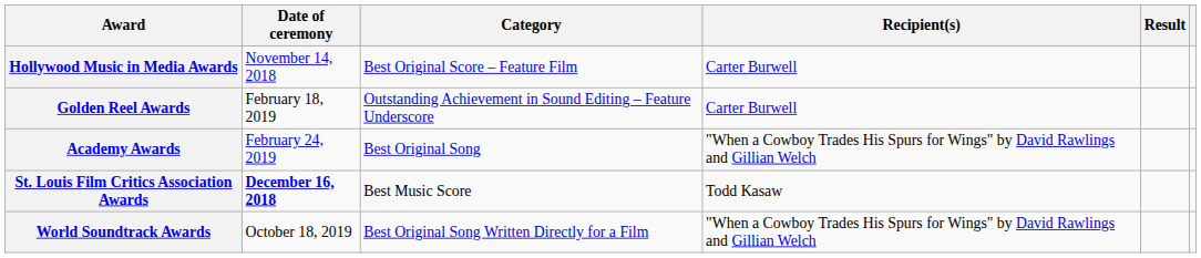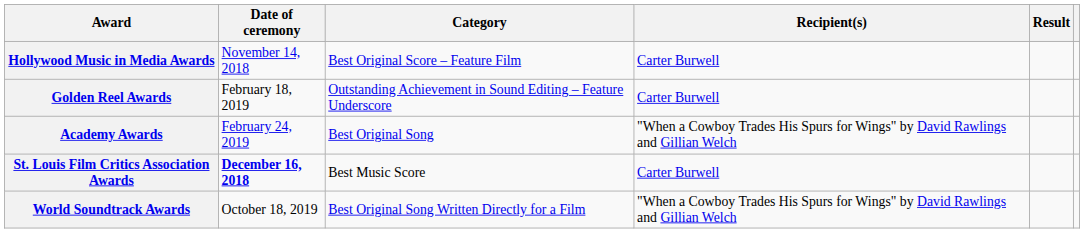 <table class="wikitable plainrowheaders sortable" style="width:99%;">
 <tr style="background:#ccc; text-align:center;">
 <th scope="col">Award</th>
 <th scope="col">Date of ceremony</th>
 <th scope="col">Category</th>
 <th scope="col">Recipient(s)</th>
 <th scope="col">Result</th>
 <th scope="col" class="unsortable"></th>
 </tr>
 <tr>
 <th scope="row"><a href='#'>Hollywood Music in Media Awards</a></th>
 <td><a href='#'>November 14, 2018</a></td>
 <td><a href='#'>Best Original Score – Feature Film</a></td>
 <td><a href='#'>Carter Burwell</a></td>
 <td></td>
 <td style="text-align:center;"><br></td>
 </tr>
 <tr>
 <th scope="row"><a href='#'>Golden Reel Awards</a></th>
 <td>February 18, 2019</td>
 <td><a href='#'>Outstanding Achievement in Sound Editing – Feature Underscore</a></td>
 <td><a href='#'>Carter Burwell</a></td>
 <td></td>
 <td style="text-align:center;"></td>
 </tr>
 <tr>
 <th scope="row"><a href='#'>Academy Awards</a></th>
 <td><a href='#'>February 24, 2019</a></td>
 <td><a href='#'>Best Original Song</a></td>
 <td>"When a Cowboy Trades His Spurs for Wings" by <a href='#'>David Rawlings</a> and <a href='#'>Gillian Welch</a></td>
 <td></td>
 <td style="text-align:center;"><br></td>
 </tr>
 <tr>
 <th scope="row"><a href='#'>St. Louis Film Critics Association Awards</a></th>
 <td><strong><a href='#'>December 16, 2018</a></strong></td>
 <td>Best Music Score</td>
-<td>Todd Kasaw </td>
+<td><a href='#'>Carter Burwell</a></td>
 <td></td>
 <td style="text-align:center;"><br></td>
 </tr>
 <tr>
 <th scope="row"><a href='#'>World Soundtrack Awards</a></th>
 <td>October 18, 2019</td>
 <td><a href='#'>Best Original Song Written Directly for a Film</a></td>
 <td>"When a Cowboy Trades His Spurs for Wings" by <a href='#'>David Rawlings</a> and <a href='#'>Gillian Welch</a></td>
 <td></td>
 <td style="text-align:center;"></td>
 </tr>
 </table>
